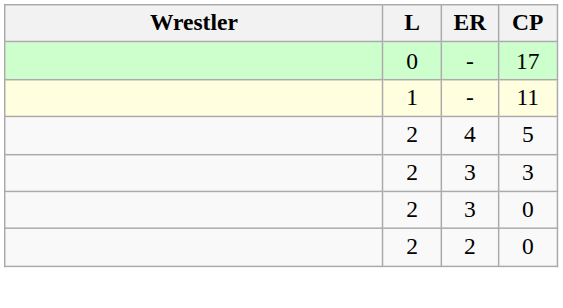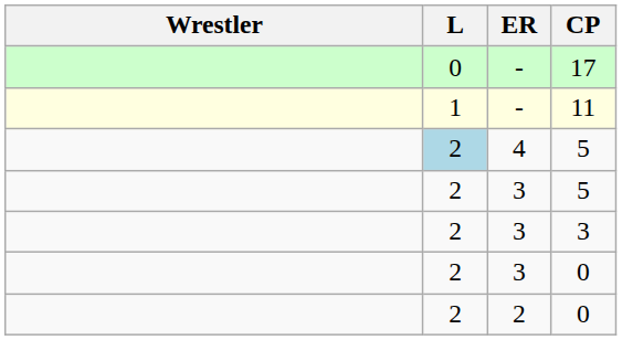 <table class="wikitable" style="text-align: center;" |>
 <tr>
 <th width="250">Wrestler</th>
 <th width="32">L</th>
 <th width="32">ER</th>
 <th width="32">CP</th>
 </tr>
 <tr bgcolor="ccffcc">
 <td style="text-align:left;"></td>
 <td>0</td>
 <td>-</td>
 <td>17</td>
 </tr>
 <tr bgcolor="lightyellow">
 <td style="text-align:left;"></td>
 <td>1</td>
 <td>-</td>
 <td>11</td>
 </tr>
 <tr>
 <td style="text-align:left;"></td>
+<td style="background: lightblue;">2</td>
+<td>4</td>
+<td>5</td>
+</tr>
+<tr>
+<td style="text-align:left;"></td>
 <td>2</td>
-<td>4</td>
+<td>3</td>
 <td>5</td>
 </tr>
 <tr>
 <td style="text-align:left;"></td>
 <td>2</td>
 <td>3</td>
 <td>3</td>
 </tr>
 <tr>
 <td style="text-align:left;"></td>
 <td>2</td>
 <td>3</td>
 <td>0</td>
 </tr>
 <tr>
 <td style="text-align:left;"></td>
 <td>2</td>
 <td>2</td>
 <td>0</td>
 </tr>
 </table>
